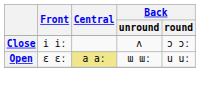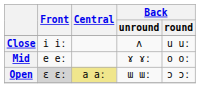 <table class="wikitable" style="text-align:center;">
 <tr>
 <th rowspan="2"></th>
 <th rowspan="2"><a href='#'>Front</a></th>
 <th rowspan="2"><a href='#'>Central</a></th>
 <th colspan="2"><a href='#'>Back</a></th>
 </tr>
 <tr>
 <th>unround</th>
 <th>round</th>
 </tr>
 <tr>
 </tr>
 <tr>
 <th><a href='#'>Close</a></th>
 <td>i iː</td>
 <td></td>
 <td>ʌ</td>
-<td>ɔ ɔː</td>
+<td>u uː</td>
+</tr>
+<tr>
+<th><a href='#'>Mid</a></th>
+<td>e eː</td>
+<td></td>
+<td>ɤ ɤː</td>
+<td>o oː</td>
 </tr>
 <tr>
 <th><a href='#'>Open</a></th>
-<td>ɛ ɛː</td>
+<td style="background: lightgrey;">ɛ ɛː</td>
 <td style="background: khaki;">a aː</td>
 <td>ɯ ɯː</td>
-<td>u uː</td>
+<td>ɔ ɔː</td>
 </tr>
 <tr>
 </tr>
 </table>
